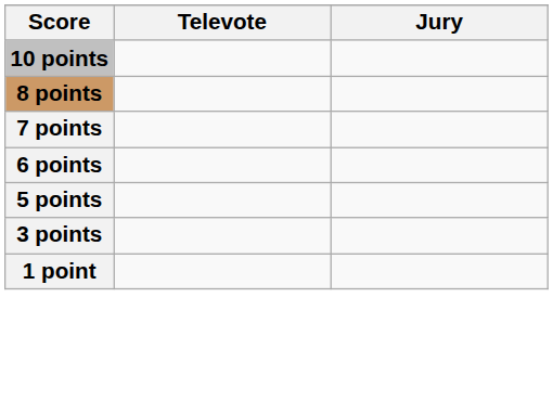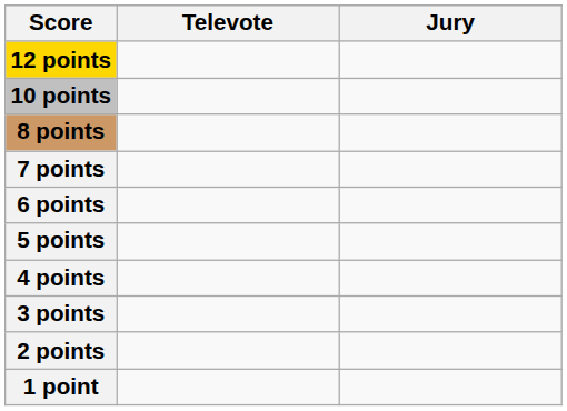 <table class="wikitable">
 <tr>
 </tr>
 <tr>
 <th scope="col" width="20%">Score</th>
 <th scope="col" width="40%">Televote</th>
 <th scope="col" width="40%">Jury</th>
+</tr>
+<tr>
+<th scope="row" style="Background:gold">12 points</th>
+<td></td>
+<td></td>
 </tr>
 <tr>
 <th scope="row" style="background:silver">10 points</th>
 <td></td>
 <td></td>
 </tr>
 <tr>
 <th scope="row" style="background:#CC9966">8 points</th>
 <td></td>
 <td></td>
 </tr>
 <tr>
 <th scope="row">7 points</th>
 <td></td>
 <td></td>
 </tr>
 <tr>
 <th scope="row">6 points</th>
 <td></td>
 <td></td>
 </tr>
 <tr>
 <th scope="row">5 points</th>
 <td></td>
 <td></td>
 </tr>
 <tr>
+<th scope="row">4 points</th>
+<td></td>
+<td></td>
+</tr>
+<tr>
 <th scope="row">3 points</th>
+<td></td>
+<td></td>
+</tr>
+<tr>
+<th scope="row">2 points</th>
 <td></td>
 <td></td>
 </tr>
 <tr>
 <th scope="row">1 point</th>
 <td></td>
 <td></td>
 </tr>
 </table>
